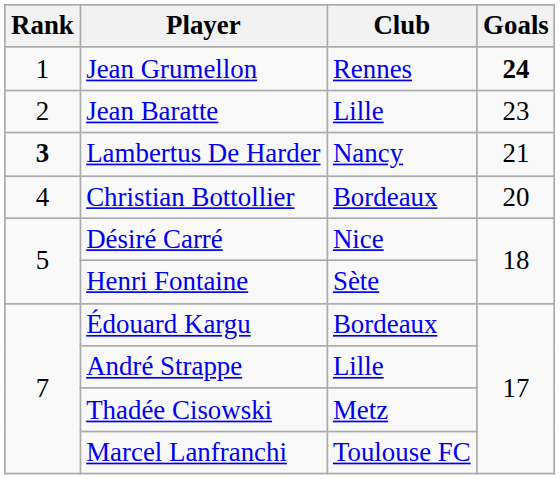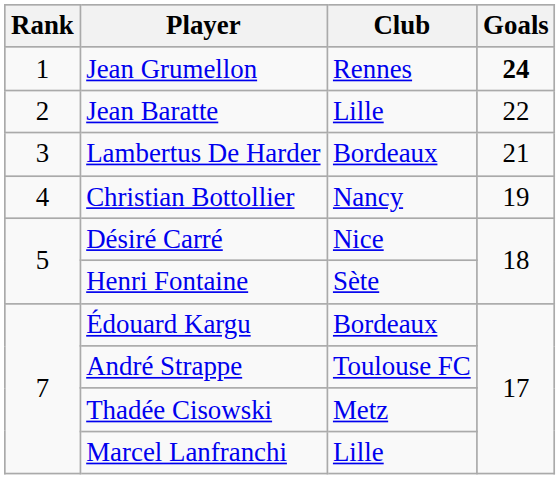 <table class="wikitable" style="text-align:center">
 <tr>
 <th>Rank</th>
 <th>Player</th>
 <th>Club</th>
 <th>Goals</th>
 </tr>
 <tr>
 <td>1</td>
 <td align="left"> <a href='#'>Jean Grumellon</a></td>
 <td align="left"><a href='#'>Rennes</a></td>
 <td><strong>24</strong></td>
 </tr>
 <tr>
 <td>2</td>
 <td align="left"> <a href='#'>Jean Baratte</a></td>
 <td align="left"><a href='#'>Lille</a></td>
-<td>23</td>
+<td>22</td>
 </tr>
 <tr>
-<td><strong>3</strong></td>
+<td>3</td>
 <td align="left"> <a href='#'>Lambertus De Harder</a></td>
-<td align="left"><a href='#'>Nancy</a></td>
+<td align="left"><a href='#'>Bordeaux</a></td>
 <td>21</td>
 </tr>
 <tr>
 <td>4</td>
 <td align="left"> <a href='#'>Christian Bottollier</a></td>
-<td align="left"><a href='#'>Bordeaux</a></td>
-<td>20</td>
+<td align="left"><a href='#'>Nancy</a></td>
+<td>19</td>
 </tr>
 <tr>
 <td rowspan="2">5</td>
 <td align="left"> <a href='#'>Désiré Carré</a></td>
 <td align="left"><a href='#'>Nice</a></td>
 <td rowspan="2">18</td>
 </tr>
 <tr>
 <td align="left"> <a href='#'>Henri Fontaine</a></td>
 <td align="left"><a href='#'>Sète</a></td>
 </tr>
 <tr>
 <td rowspan="4">7</td>
 <td align="left">  <a href='#'>Édouard Kargu</a></td>
 <td align="left"><a href='#'>Bordeaux</a></td>
 <td rowspan="4">17</td>
 </tr>
 <tr>
 <td align="left"> <a href='#'>André Strappe</a></td>
-<td align="left"><a href='#'>Lille</a></td>
+<td align="left"><a href='#'>Toulouse FC</a></td>
 </tr>
 <tr>
 <td align="left">  <a href='#'>Thadée Cisowski</a></td>
 <td align="left"><a href='#'>Metz</a></td>
 </tr>
 <tr>
 <td align="left"> <a href='#'>Marcel Lanfranchi</a></td>
-<td align="left"><a href='#'>Toulouse FC</a></td>
+<td align="left"><a href='#'>Lille</a></td>
 </tr>
 </table>
